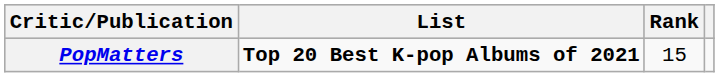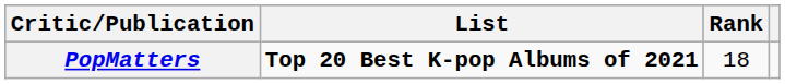 <table class="wikitable plainrowheaders">
 <tr>
 <th>Critic/Publication</th>
 <th scope="col" class="unsortable">List</th>
 <th data-sort-type="number">Rank</th>
 <th scope="col" class="unsortable"></th>
 </tr>
 <tr>
 <th scope="row" rowspan="2"><em><a href='#'>PopMatters</a></em></th>
 <td><strong>Top 20 Best K-pop Albums of 2021</strong></td>
-<td style="text-align:center;">15</td>
+<td style="text-align:center;">18</td>
 <td style="text-align:center;"></td>
 </tr>
 </table>
